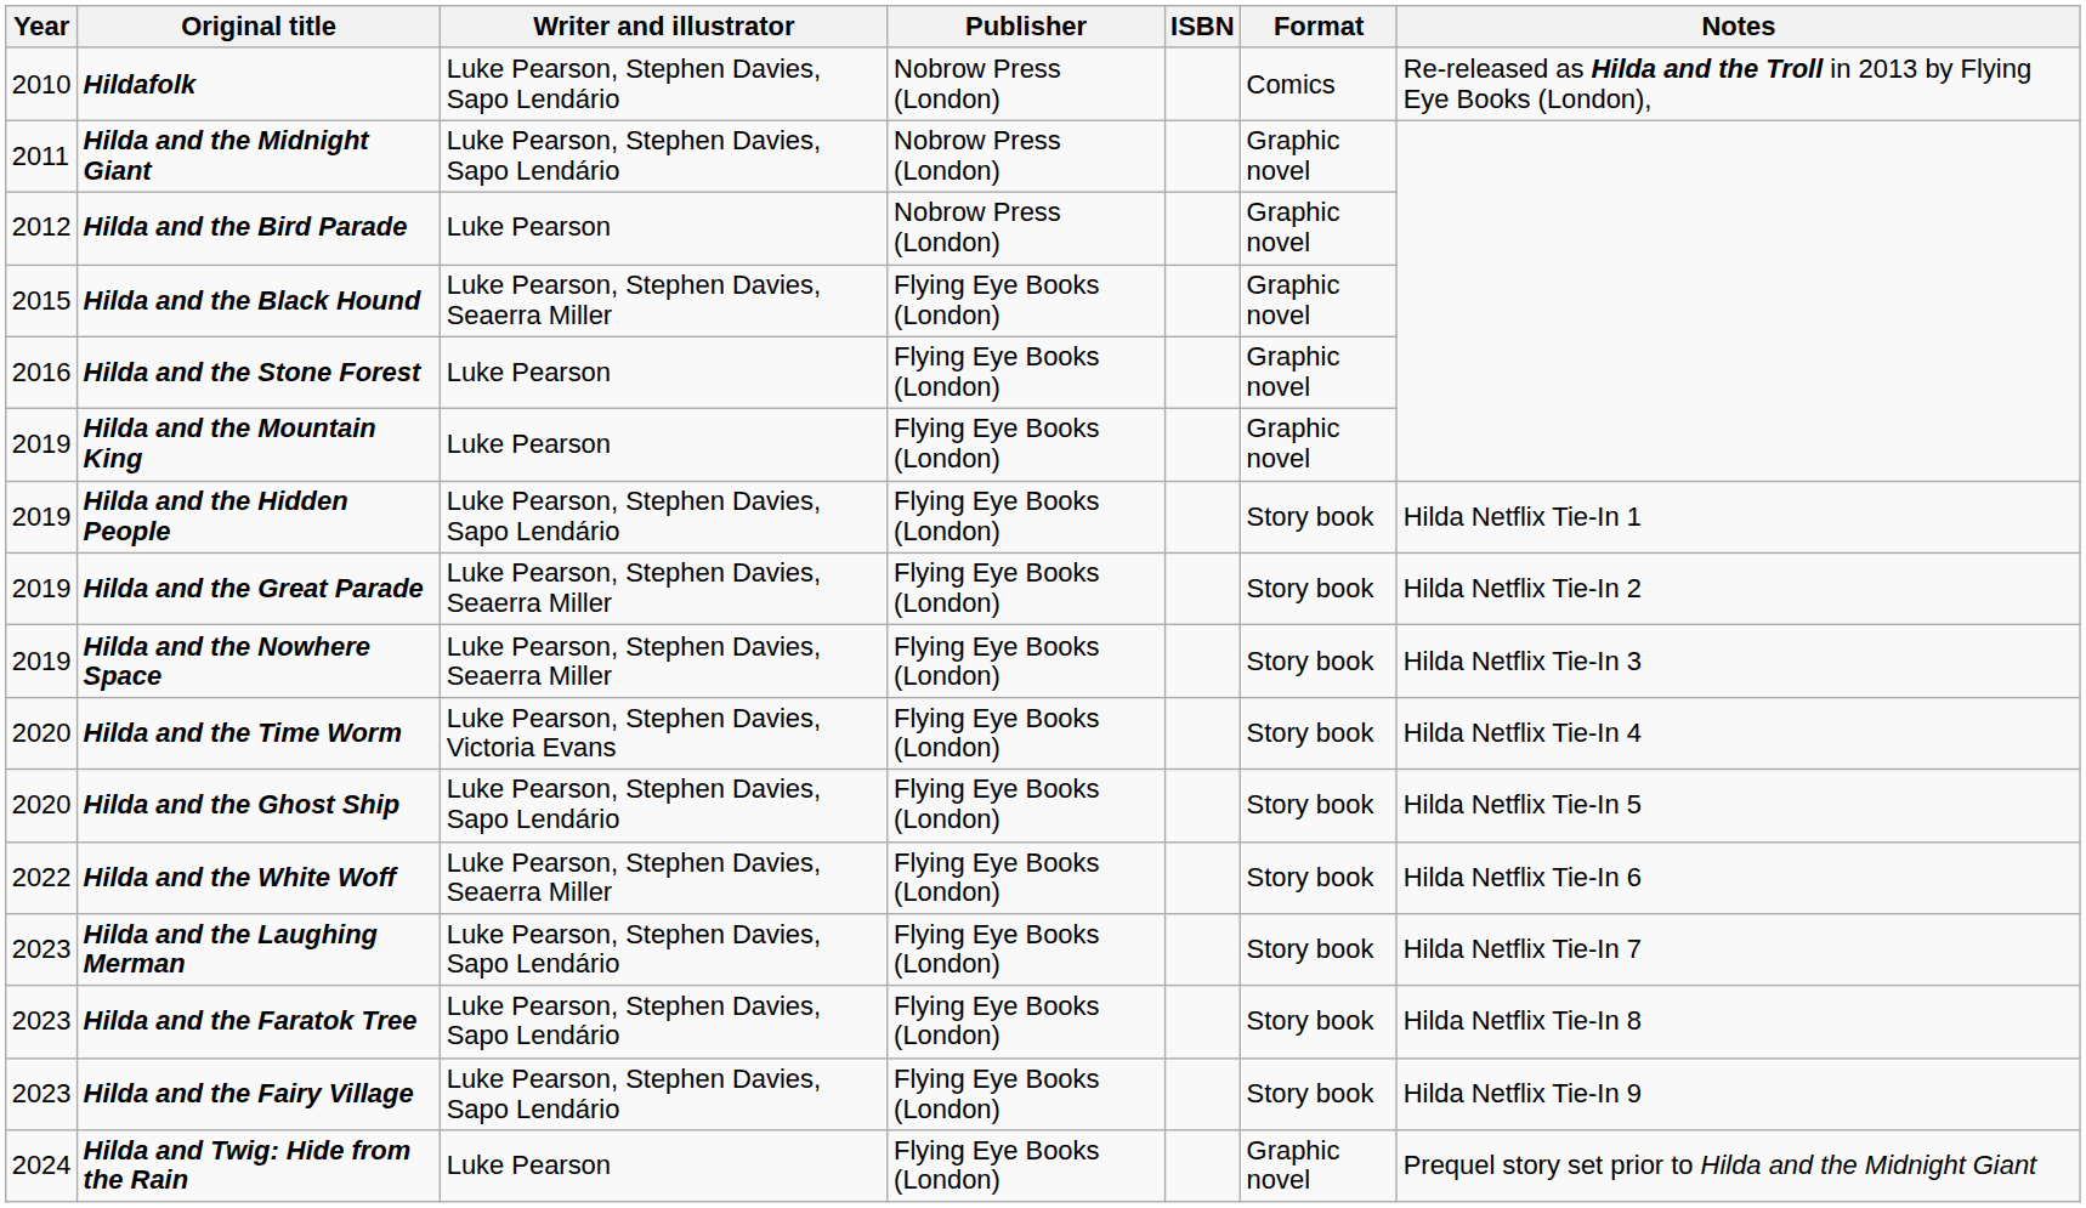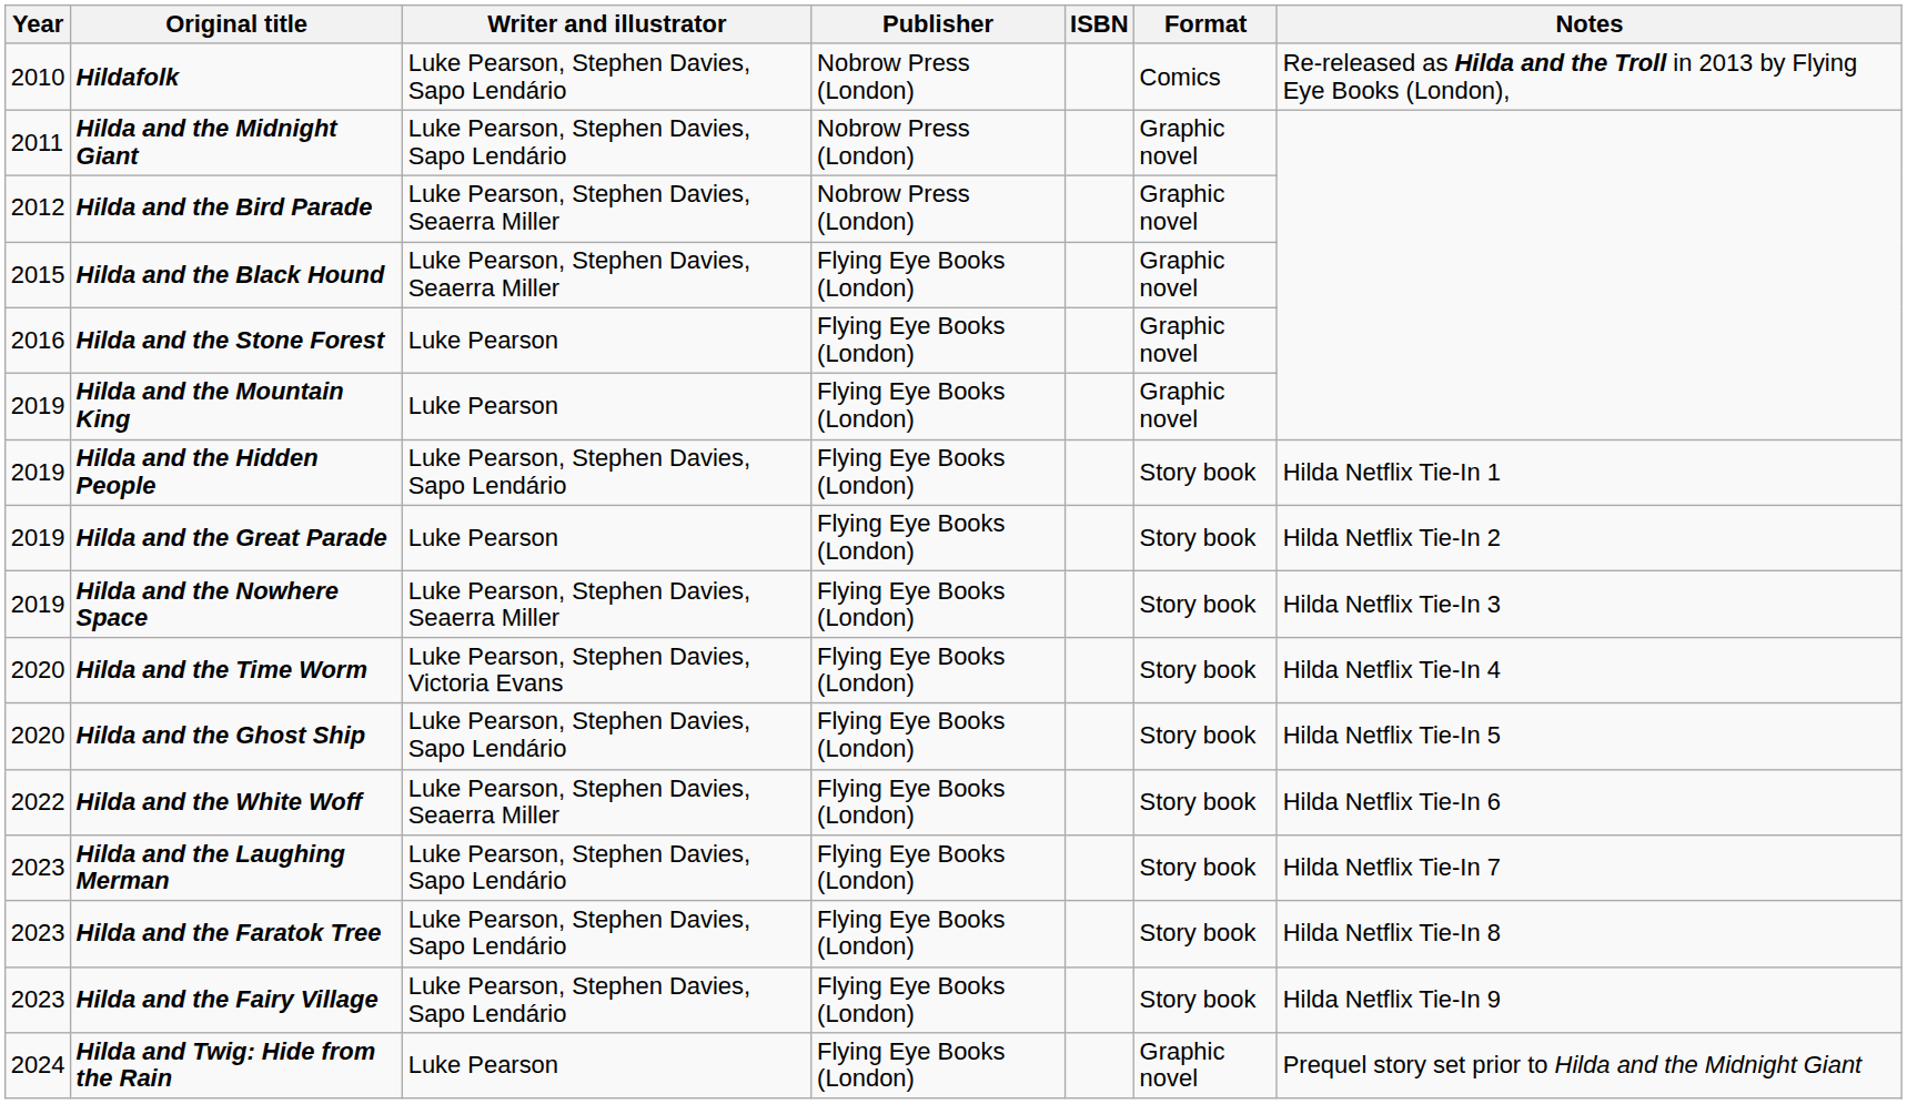 <table class="wikitable">
 <tr>
 <th>Year</th>
 <th>Original title</th>
 <th>Writer and illustrator</th>
 <th>Publisher</th>
 <th>ISBN</th>
 <th>Format</th>
 <th>Notes</th>
 </tr>
 <tr>
 <td>2010</td>
 <td><strong><em>Hildafolk</em></strong></td>
 <td>Luke Pearson, Stephen Davies, Sapo Lendário</td>
 <td>Nobrow Press (London)</td>
 <td></td>
 <td>Comics</td>
 <td>Re-released as <strong><em>Hilda and the Troll</em></strong> in 2013 by Flying Eye Books (London), </td>
 </tr>
 <tr>
 <td>2011</td>
 <td><strong><em>Hilda and the Midnight Giant</em></strong></td>
 <td>Luke Pearson, Stephen Davies, Sapo Lendário</td>
 <td>Nobrow Press (London)</td>
 <td></td>
 <td>Graphic novel</td>
 </tr>
 <tr>
 <td>2012</td>
 <td><strong><em>Hilda and the Bird Parade</em></strong></td>
-<td>Luke Pearson</td>
+<td>Luke Pearson, Stephen Davies, Seaerra Miller</td>
 <td>Nobrow Press (London)</td>
 <td></td>
 <td>Graphic novel</td>
 </tr>
 <tr>
 <td>2015</td>
 <td><strong><em>Hilda and the Black Hound</em></strong></td>
 <td>Luke Pearson, Stephen Davies, Seaerra Miller</td>
 <td>Flying Eye Books (London)</td>
 <td></td>
 <td>Graphic novel</td>
 </tr>
 <tr>
 <td>2016</td>
 <td><strong><em>Hilda and the Stone Forest</em></strong></td>
 <td>Luke Pearson</td>
 <td>Flying Eye Books (London)</td>
 <td></td>
 <td>Graphic novel</td>
 </tr>
 <tr>
 <td>2019</td>
 <td><strong><em>Hilda and the Mountain King</em></strong></td>
 <td>Luke Pearson</td>
 <td>Flying Eye Books (London)</td>
 <td></td>
 <td>Graphic novel</td>
 </tr>
 <tr>
 <td>2019</td>
 <td><strong><em>Hilda and the Hidden People</em></strong></td>
 <td>Luke Pearson, Stephen Davies, Sapo Lendário</td>
 <td>Flying Eye Books (London)</td>
 <td></td>
 <td>Story book</td>
 <td>Hilda Netflix Tie-In 1</td>
 </tr>
 <tr>
 <td>2019</td>
 <td><strong><em>Hilda and the Great Parade</em></strong></td>
-<td>Luke Pearson, Stephen Davies, Seaerra Miller</td>
+<td>Luke Pearson</td>
 <td>Flying Eye Books (London)</td>
 <td></td>
 <td>Story book</td>
 <td>Hilda Netflix Tie-In 2</td>
 </tr>
 <tr>
 <td>2019</td>
 <td><strong><em>Hilda and the Nowhere Space</em></strong></td>
 <td>Luke Pearson, Stephen Davies, Seaerra Miller</td>
 <td>Flying Eye Books (London)</td>
 <td></td>
 <td>Story book</td>
 <td>Hilda Netflix Tie-In 3</td>
 </tr>
 <tr>
 <td>2020</td>
 <td><strong><em>Hilda and the Time Worm</em></strong></td>
 <td>Luke Pearson, Stephen Davies, Victoria Evans</td>
 <td>Flying Eye Books (London)</td>
 <td></td>
 <td>Story book</td>
 <td>Hilda Netflix Tie-In 4</td>
 </tr>
 <tr>
 <td>2020</td>
 <td><strong><em>Hilda and the Ghost Ship</em></strong></td>
 <td>Luke Pearson, Stephen Davies, Sapo Lendário</td>
 <td>Flying Eye Books (London)</td>
 <td></td>
 <td>Story book</td>
 <td>Hilda Netflix Tie-In 5</td>
 </tr>
 <tr>
 <td>2022</td>
 <td><strong><em>Hilda and the White Woff</em></strong></td>
 <td>Luke Pearson, Stephen Davies, Seaerra Miller</td>
 <td>Flying Eye Books (London)</td>
 <td></td>
 <td>Story book</td>
 <td>Hilda Netflix Tie-In 6</td>
 </tr>
 <tr>
 <td>2023</td>
 <td><strong><em>Hilda and the Laughing Merman</em></strong></td>
 <td>Luke Pearson, Stephen Davies, Sapo Lendário</td>
 <td>Flying Eye Books (London)</td>
 <td></td>
 <td>Story book</td>
 <td>Hilda Netflix Tie-In 7</td>
 </tr>
 <tr>
 <td>2023</td>
 <td><strong><em>Hilda and the Faratok Tree</em></strong></td>
 <td>Luke Pearson, Stephen Davies, Sapo Lendário</td>
 <td>Flying Eye Books (London)</td>
 <td></td>
 <td>Story book</td>
 <td>Hilda Netflix Tie-In 8</td>
 </tr>
 <tr>
 <td>2023</td>
 <td><strong><em>Hilda and the Fairy Village</em></strong></td>
 <td>Luke Pearson, Stephen Davies, Sapo Lendário</td>
 <td>Flying Eye Books (London)</td>
 <td></td>
 <td>Story book</td>
 <td>Hilda Netflix Tie-In 9</td>
 </tr>
 <tr>
 <td>2024</td>
 <td><strong><em>Hilda and Twig: Hide from the Rain</em></strong></td>
 <td>Luke Pearson</td>
 <td>Flying Eye Books (London)</td>
 <td></td>
 <td>Graphic novel</td>
 <td>Prequel story set prior to <em>Hilda and the Midnight Giant</em></td>
 </tr>
 </table>
